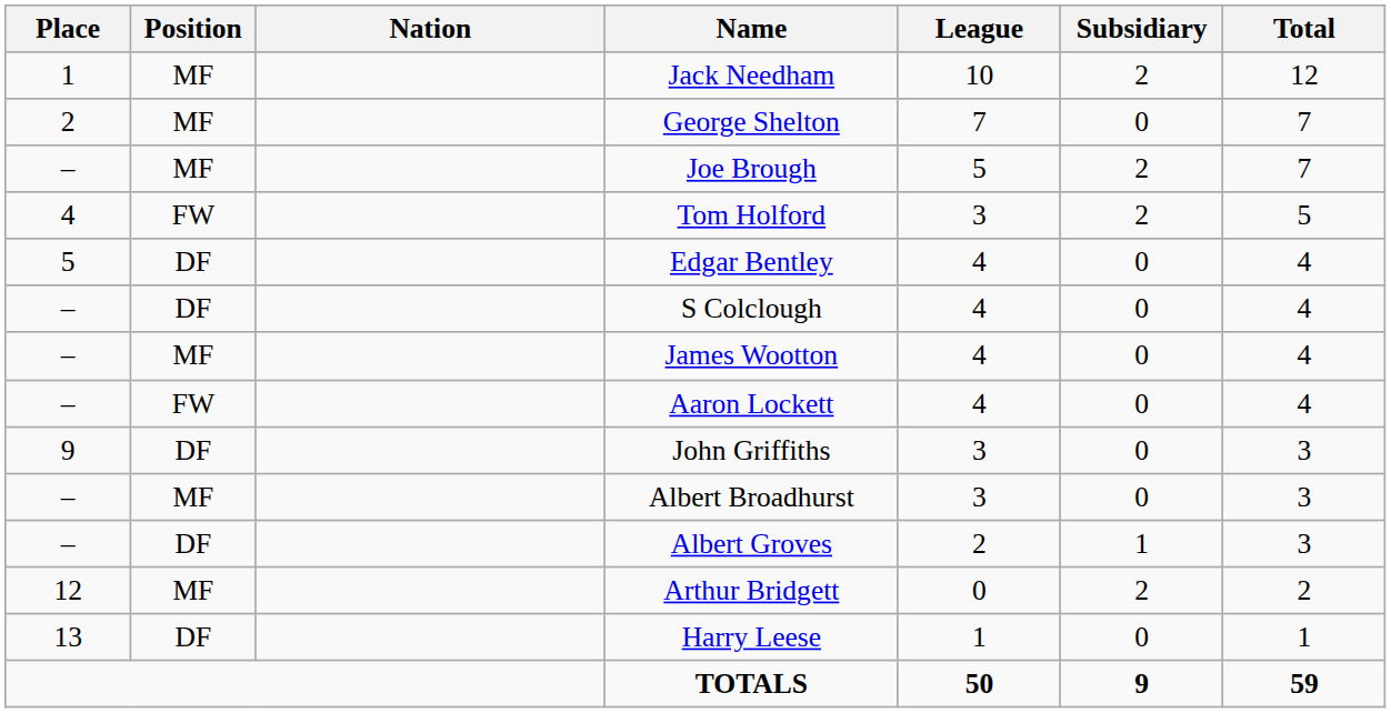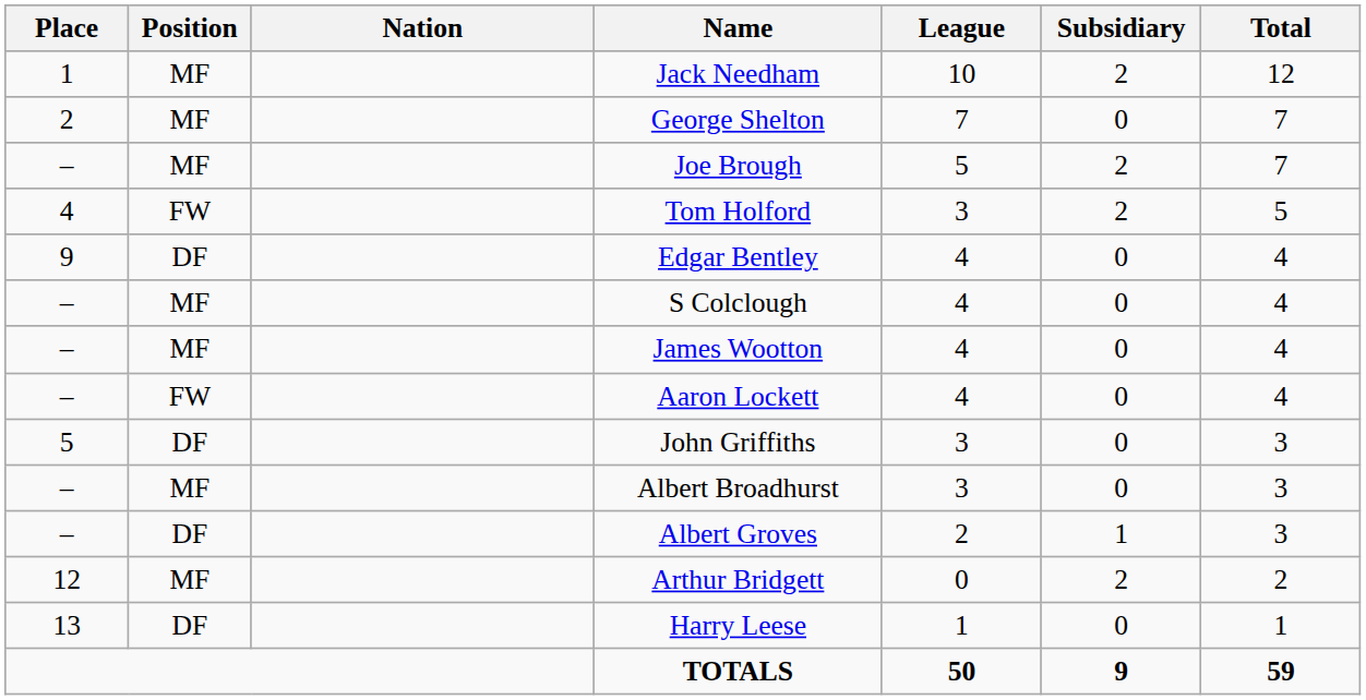 <table class="wikitable" style="font-size: 95%; text-align: center;">
 <tr>
 <th width=60>Place</th>
 <th width=60>Position</th>
 <th width=180>Nation</th>
 <th width=150>Name</th>
 <th width=80>League</th>
 <th width=80>Subsidiary</th>
 <th width=80>Total</th>
 </tr>
 <tr>
 <td>1</td>
 <td>MF</td>
 <td></td>
 <td><a href='#'>Jack Needham</a></td>
 <td>10</td>
 <td>2</td>
 <td>12</td>
 </tr>
 <tr>
 <td>2</td>
 <td>MF</td>
 <td></td>
 <td><a href='#'>George Shelton</a></td>
 <td>7</td>
 <td>0</td>
 <td>7</td>
 </tr>
 <tr>
 <td>–</td>
 <td>MF</td>
 <td></td>
 <td><a href='#'>Joe Brough</a></td>
 <td>5</td>
 <td>2</td>
 <td>7</td>
 </tr>
 <tr>
 <td>4</td>
 <td>FW</td>
 <td></td>
 <td><a href='#'>Tom Holford</a></td>
 <td>3</td>
 <td>2</td>
 <td>5</td>
 </tr>
 <tr>
-<td>5</td>
+<td>9</td>
 <td>DF</td>
 <td></td>
 <td><a href='#'>Edgar Bentley</a></td>
 <td>4</td>
 <td>0</td>
 <td>4</td>
 </tr>
 <tr>
 <td>–</td>
-<td>DF</td>
+<td>MF</td>
 <td></td>
 <td>S Colclough</td>
 <td>4</td>
 <td>0</td>
 <td>4</td>
 </tr>
 <tr>
 <td>–</td>
 <td>MF</td>
 <td></td>
 <td><a href='#'>James Wootton</a></td>
 <td>4</td>
 <td>0</td>
 <td>4</td>
 </tr>
 <tr>
 <td>–</td>
 <td>FW</td>
 <td></td>
 <td><a href='#'>Aaron Lockett</a></td>
 <td>4</td>
 <td>0</td>
 <td>4</td>
 </tr>
 <tr>
-<td>9</td>
+<td>5</td>
 <td>DF</td>
 <td></td>
 <td>John Griffiths</td>
 <td>3</td>
 <td>0</td>
 <td>3</td>
 </tr>
 <tr>
 <td>–</td>
 <td>MF</td>
 <td></td>
 <td>Albert Broadhurst</td>
 <td>3</td>
 <td>0</td>
 <td>3</td>
 </tr>
 <tr>
 <td>–</td>
 <td>DF</td>
 <td></td>
 <td><a href='#'>Albert Groves</a></td>
 <td>2</td>
 <td>1</td>
 <td>3</td>
 </tr>
 <tr>
 <td>12</td>
 <td>MF</td>
 <td></td>
 <td><a href='#'>Arthur Bridgett</a></td>
 <td>0</td>
 <td>2</td>
 <td>2</td>
 </tr>
 <tr>
 <td>13</td>
 <td>DF</td>
 <td></td>
 <td><a href='#'>Harry Leese</a></td>
 <td>1</td>
 <td>0</td>
 <td>1</td>
 </tr>
 <tr>
 <td colspan="3"></td>
 <td><strong>TOTALS</strong></td>
 <td><strong>50</strong></td>
 <td><strong>9</strong></td>
 <td><strong>59</strong></td>
 </tr>
 </table>
